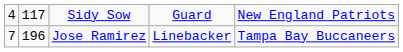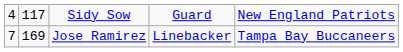 <table class="wikitable" style="text-align:center">
 <tr>
 <td>4</td>
 <td>117</td>
 <td><a href='#'>Sidy Sow</a></td>
 <td><a href='#'>Guard</a></td>
 <td><a href='#'>New England Patriots</a></td>
 </tr>
 <tr>
 <td>7</td>
-<td>196</td>
+<td>169</td>
 <td><a href='#'>Jose Ramirez</a></td>
 <td><a href='#'>Linebacker</a></td>
 <td><a href='#'>Tampa Bay Buccaneers</a></td>
 </tr>
 </table>
